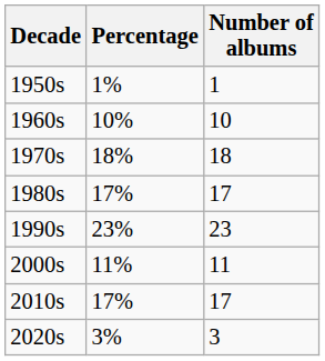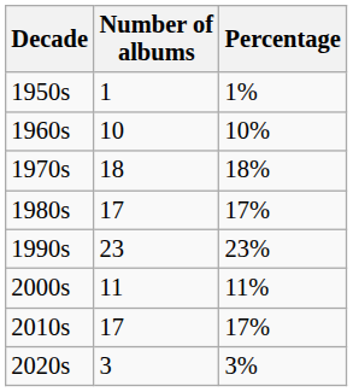 <table class="wikitable sortable">
 <tr>
 <th>Decade</th>
+<th>Number of <br> albums</th>
 <th>Percentage</th>
-<th>Number of <br> albums</th>
 </tr>
 <tr>
 <td>1950s</td>
+<td>1</td>
 <td>1%</td>
-<td>1</td>
 </tr>
 <tr>
 <td>1960s</td>
+<td>10</td>
 <td>10%</td>
-<td>10</td>
 </tr>
 <tr>
 <td>1970s</td>
+<td>18</td>
 <td>18%</td>
-<td>18</td>
 </tr>
 <tr>
 <td>1980s</td>
+<td>17</td>
 <td>17%</td>
-<td>17</td>
 </tr>
 <tr>
 <td>1990s</td>
+<td>23</td>
 <td>23%</td>
-<td>23</td>
 </tr>
 <tr>
 <td>2000s</td>
+<td>11</td>
 <td>11%</td>
-<td>11</td>
 </tr>
 <tr>
 <td>2010s</td>
+<td>17</td>
 <td>17%</td>
-<td>17</td>
 </tr>
 <tr>
 <td>2020s</td>
+<td>3</td>
 <td>3%</td>
-<td>3</td>
 </tr>
 </table>
